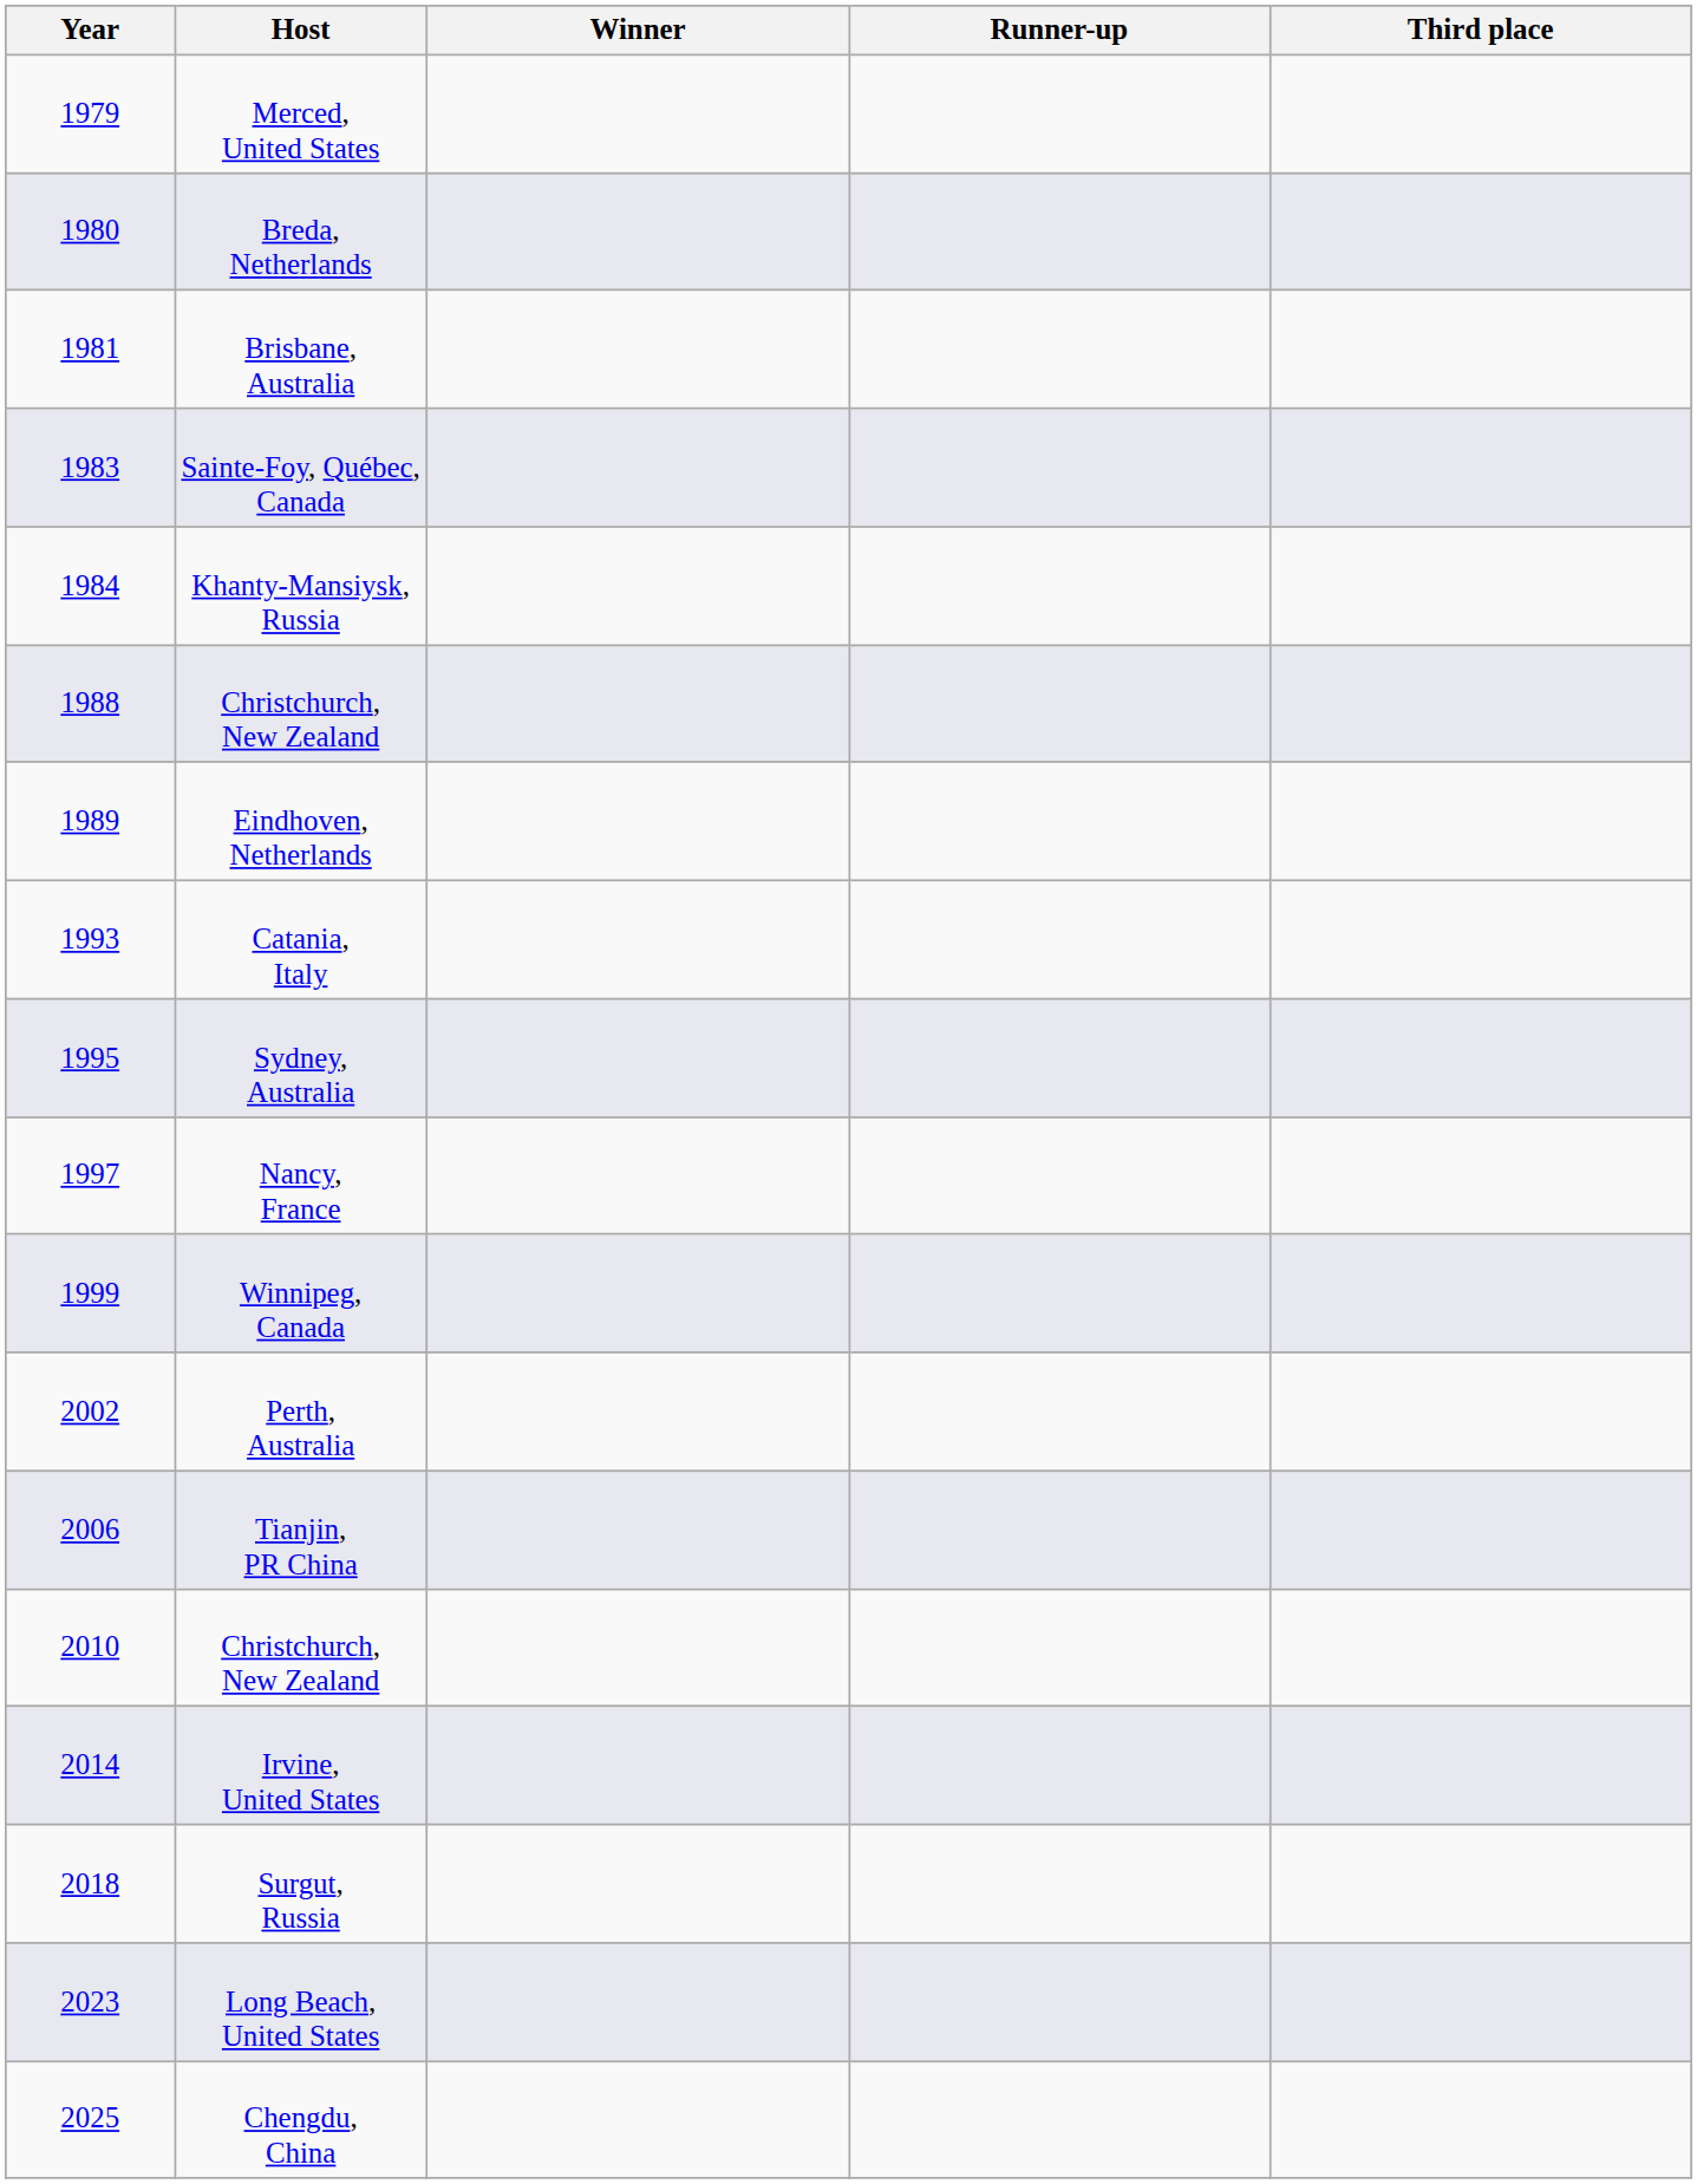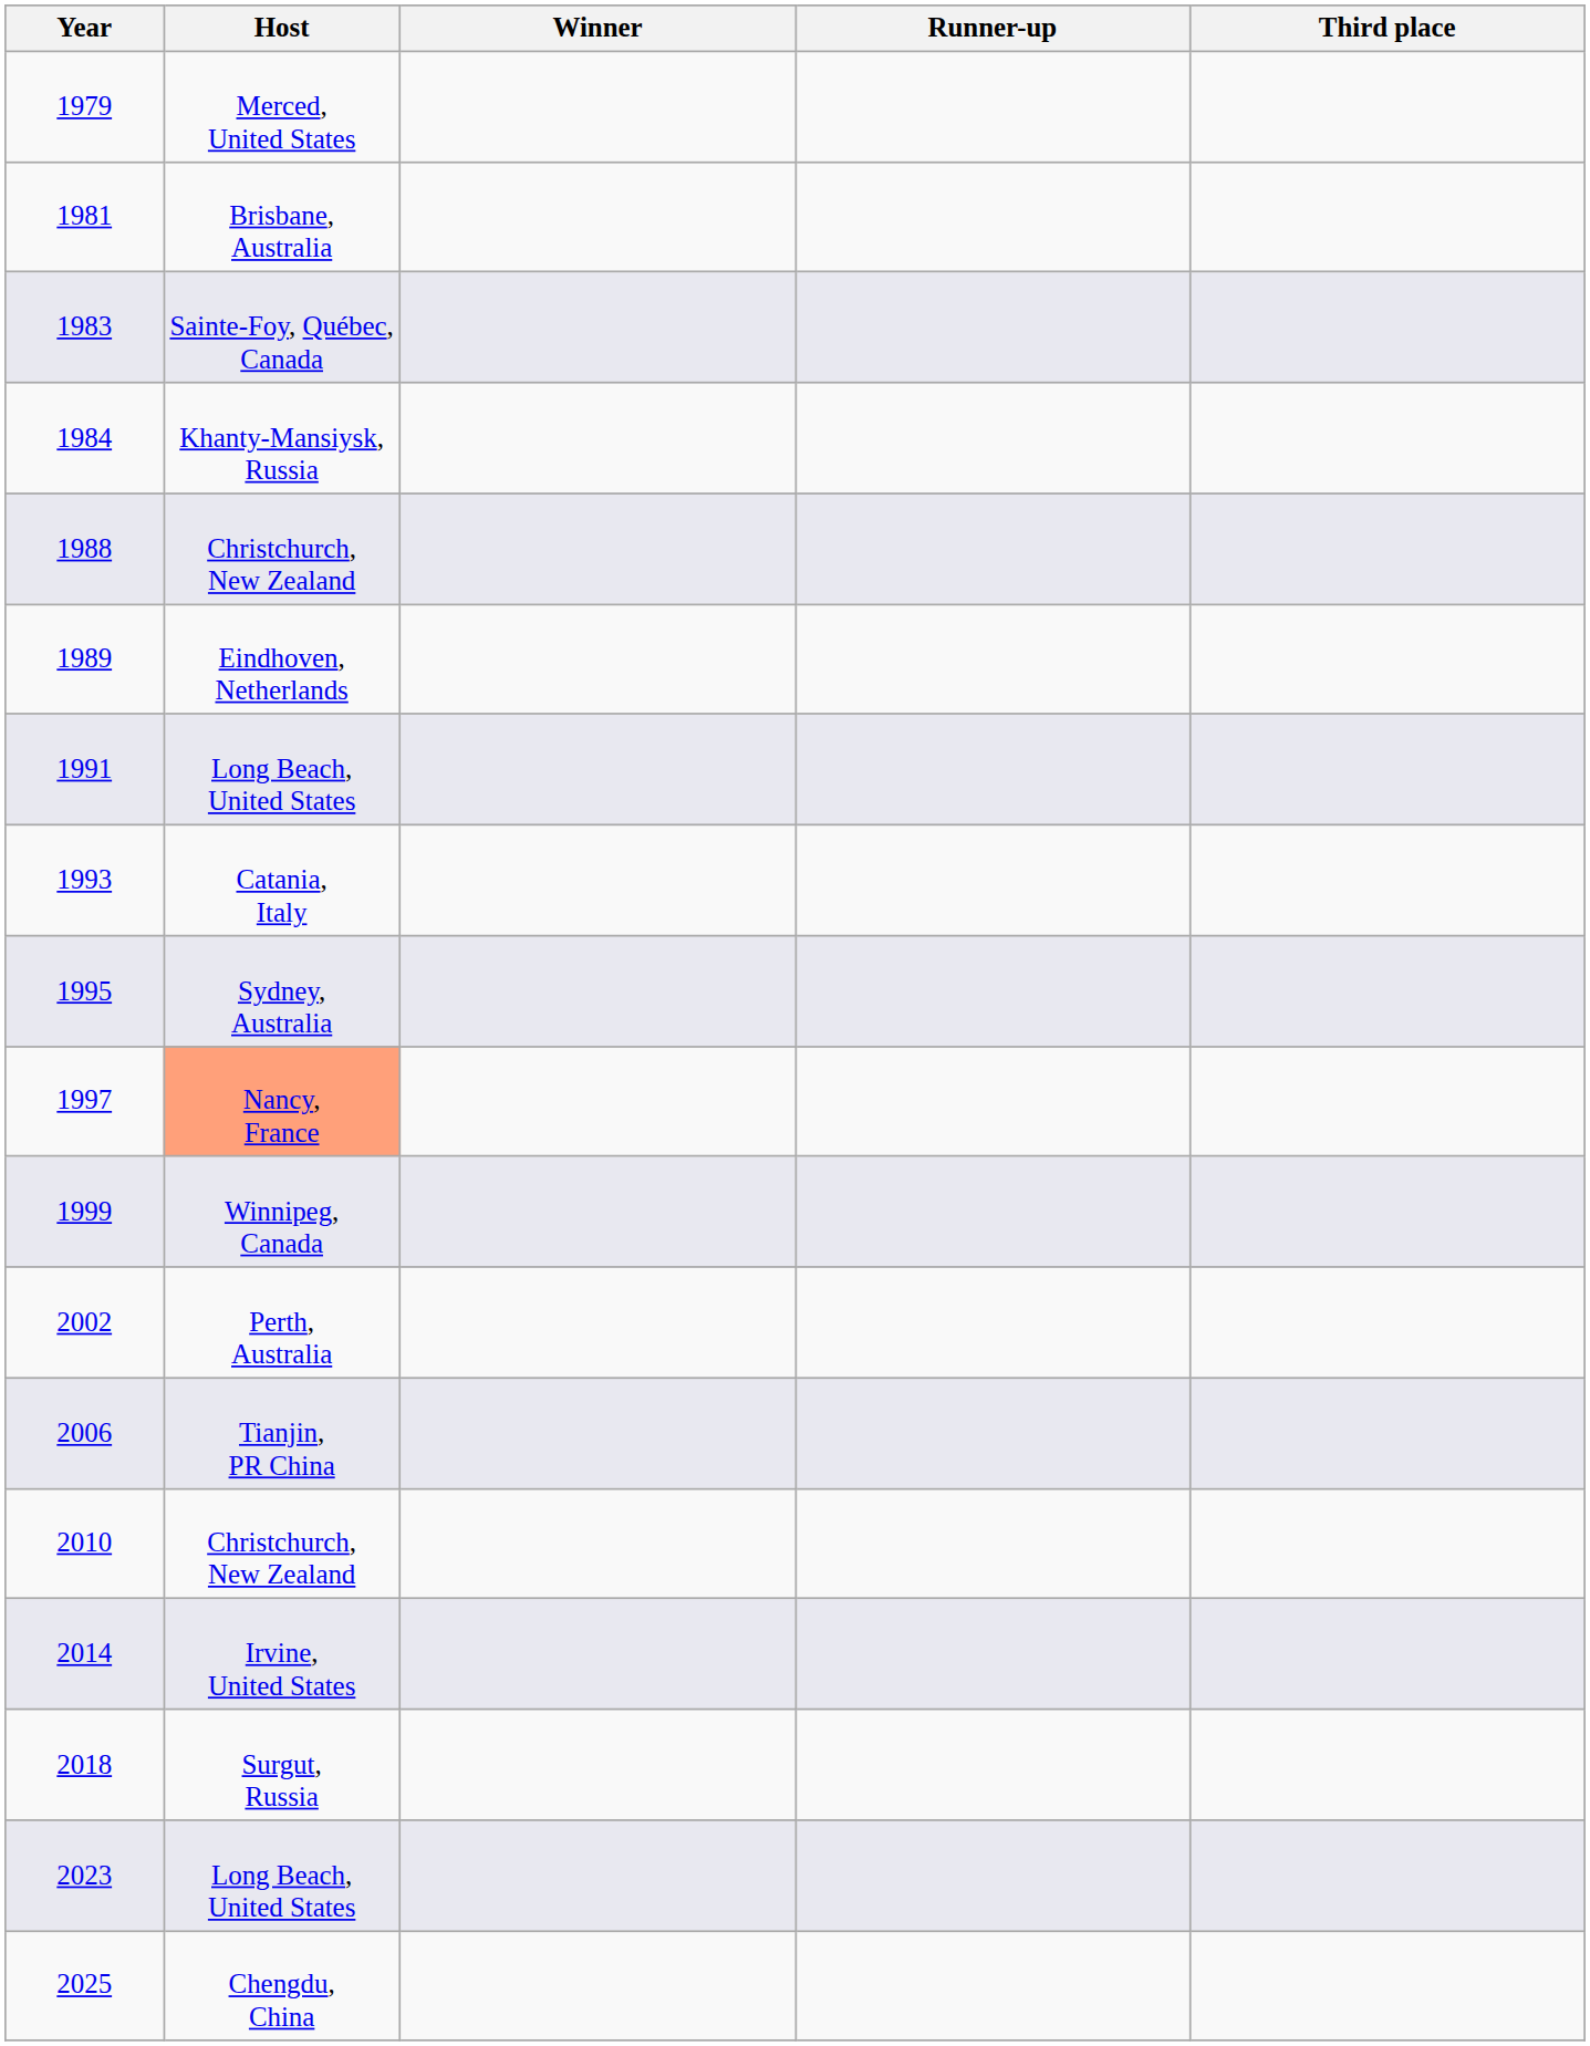 <table class=wikitable style="border:1px solid #AAAAAA;font-size:90%">
 <tr style="background: #efefef;">
 <th width=10%>Year</th>
 <th width=15%>Host</th>
 <th width=25%>Winner</th>
 <th width=25%>Runner-up</th>
 <th width=25%>Third place</th>
 </tr>
 <tr align=center>
 <td><a href='#'>1979</a></td>
 <td><br><a href='#'>Merced</a>,<br> <a href='#'>United States</a></td>
-<td><strong></strong></td>
-<td></td>
-<td></td>
-</tr>
-<tr align=center bgcolor=#E8E8F0>
-<td><a href='#'>1980</a></td>
-<td><br><a href='#'>Breda</a>,<br> <a href='#'>Netherlands</a></td>
 <td><strong></strong></td>
 <td></td>
 <td></td>
 </tr>
 <tr align=center>
 <td><a href='#'>1981</a></td>
 <td><br><a href='#'>Brisbane</a>,<br> <a href='#'>Australia</a></td>
 <td><strong></strong></td>
 <td></td>
 <td></td>
 </tr>
 <tr align=center bgcolor=#E8E8F0>
 <td><a href='#'>1983</a></td>
 <td><br><a href='#'>Sainte-Foy</a>, <a href='#'>Québec</a>,<br> <a href='#'>Canada</a></td>
 <td><strong></strong></td>
 <td></td>
 <td></td>
 </tr>
 <tr align=center>
 <td><a href='#'>1984</a></td>
 <td><br><a href='#'>Khanty-Mansiysk</a>,<br> <a href='#'>Russia</a></td>
 <td><strong></strong></td>
 <td></td>
 <td></td>
 </tr>
 <tr align=center bgcolor=#E8E8F0>
 <td><a href='#'>1988</a></td>
 <td><br><a href='#'>Christchurch</a>,<br> <a href='#'>New Zealand</a></td>
 <td><strong></strong></td>
 <td></td>
 <td></td>
 </tr>
 <tr align=center>
 <td><a href='#'>1989</a></td>
 <td><br><a href='#'>Eindhoven</a>,<br> <a href='#'>Netherlands</a></td>
 <td><strong></strong></td>
 <td></td>
 <td></td>
 </tr>
+<tr align=center bgcolor=#E8E8F0>
+<td><a href='#'>1991</a></td>
+<td><br><a href='#'>Long Beach</a>,<br> <a href='#'>United States</a></td>
+<td><strong></strong></td>
+<td></td>
+<td></td>
+</tr>
 <tr align=center>
 <td><a href='#'>1993</a></td>
 <td><br><a href='#'>Catania</a>,<br> <a href='#'>Italy</a></td>
 <td><strong></strong></td>
 <td></td>
 <td></td>
 </tr>
 <tr align=center bgcolor=#E8E8F0>
 <td><a href='#'>1995</a></td>
 <td><br><a href='#'>Sydney</a>,<br> <a href='#'>Australia</a></td>
 <td><strong></strong></td>
 <td></td>
 <td></td>
 </tr>
 <tr align=center>
 <td><a href='#'>1997</a></td>
-<td><br><a href='#'>Nancy</a>,<br> <a href='#'>France</a></td>
+<td style="background: lightsalmon;"><br><a href='#'>Nancy</a>,<br> <a href='#'>France</a></td>
 <td><strong></strong></td>
 <td></td>
 <td></td>
 </tr>
 <tr align=center bgcolor=#E8E8F0>
 <td><a href='#'>1999</a></td>
 <td><br><a href='#'>Winnipeg</a>,<br> <a href='#'>Canada</a></td>
 <td><strong></strong></td>
 <td></td>
 <td></td>
 </tr>
 <tr align=center>
 <td><a href='#'>2002</a></td>
 <td><br><a href='#'>Perth</a>,<br> <a href='#'>Australia</a></td>
 <td><strong></strong></td>
 <td></td>
 <td></td>
 </tr>
 <tr align=center bgcolor=#E8E8F0>
 <td><a href='#'>2006</a></td>
 <td><br><a href='#'>Tianjin</a>,<br> <a href='#'>PR China</a></td>
 <td><strong></strong></td>
 <td></td>
 <td></td>
 </tr>
 <tr align=center>
 <td><a href='#'>2010</a></td>
 <td><br><a href='#'>Christchurch</a>,<br> <a href='#'>New Zealand</a></td>
 <td><strong></strong></td>
 <td></td>
 <td></td>
 </tr>
 <tr align=center bgcolor=#E8E8F0>
 <td><a href='#'>2014</a></td>
 <td><br><a href='#'>Irvine</a>,<br> <a href='#'>United States</a></td>
 <td><strong></strong></td>
 <td></td>
 <td></td>
 </tr>
 <tr align=center>
 <td><a href='#'>2018</a></td>
 <td><br><a href='#'>Surgut</a>,<br> <a href='#'>Russia</a></td>
 <td><strong></strong></td>
 <td></td>
 <td></td>
 </tr>
 <tr align=center bgcolor=#E8E8F0>
 <td><a href='#'>2023</a></td>
 <td><br><a href='#'>Long Beach</a>,<br> <a href='#'>United States</a></td>
 <td><strong></strong></td>
 <td></td>
 <td></td>
 </tr>
 <tr align=center>
 <td><a href='#'>2025</a></td>
 <td><br><a href='#'>Chengdu</a>,<br> <a href='#'>China</a></td>
 <td><strong></strong></td>
 <td></td>
 <td></td>
 </tr>
 </table>
